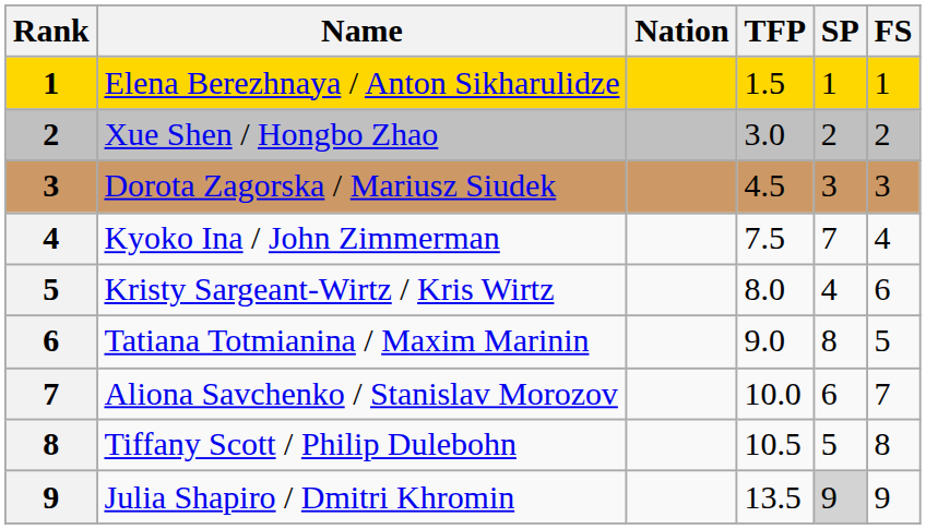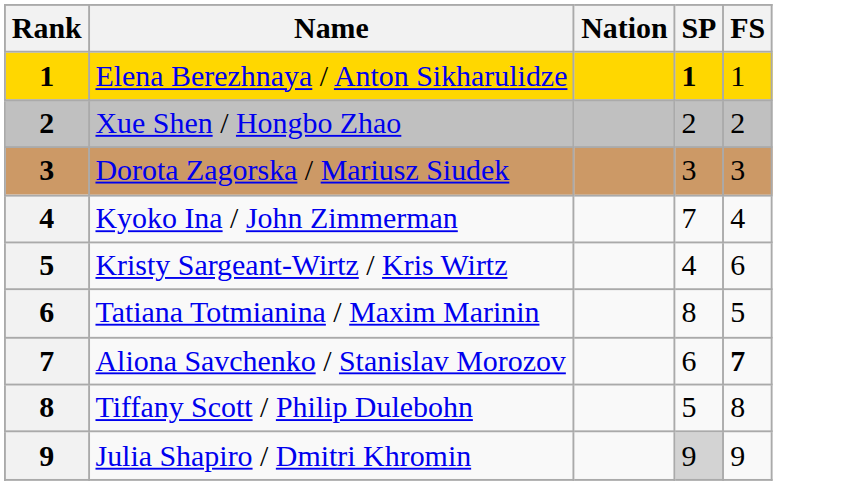 <table class="wikitable">
 <tr>
 <th>Rank</th>
 <th>Name</th>
 <th>Nation</th>
-<th>TFP</th>
 <th>SP</th>
 <th>FS</th>
 </tr>
 <tr bgcolor="gold">
 <td align="center"><strong>1</strong></td>
 <td><a href='#'>Elena Berezhnaya</a> / <a href='#'>Anton Sikharulidze</a></td>
 <td></td>
-<td>1.5</td>
-<td>1</td>
+<td><strong>1</strong></td>
 <td>1</td>
 </tr>
 <tr bgcolor="silver">
 <td align="center"><strong>2</strong></td>
 <td><a href='#'>Xue Shen</a> / <a href='#'>Hongbo Zhao</a></td>
 <td></td>
-<td>3.0</td>
 <td>2</td>
 <td>2</td>
 </tr>
 <tr bgcolor="cc9966">
 <td align="center"><strong>3</strong></td>
 <td><a href='#'>Dorota Zagorska</a> / <a href='#'>Mariusz Siudek</a></td>
 <td></td>
-<td>4.5</td>
 <td>3</td>
 <td>3</td>
 </tr>
 <tr>
 <th>4</th>
 <td><a href='#'>Kyoko Ina</a> / <a href='#'>John Zimmerman</a></td>
 <td></td>
-<td>7.5</td>
 <td>7</td>
 <td>4</td>
 </tr>
 <tr>
 <th>5</th>
 <td><a href='#'>Kristy Sargeant-Wirtz</a> / <a href='#'>Kris Wirtz</a></td>
 <td></td>
-<td>8.0</td>
 <td>4</td>
 <td>6</td>
 </tr>
 <tr>
 <th>6</th>
 <td><a href='#'>Tatiana Totmianina</a> / <a href='#'>Maxim Marinin</a></td>
 <td></td>
-<td>9.0</td>
 <td>8</td>
 <td>5</td>
 </tr>
 <tr>
 <th>7</th>
 <td><a href='#'>Aliona Savchenko</a> / <a href='#'>Stanislav Morozov</a></td>
 <td></td>
-<td>10.0</td>
 <td>6</td>
-<td>7</td>
+<td><strong>7</strong></td>
 </tr>
 <tr>
 <th>8</th>
 <td><a href='#'>Tiffany Scott</a> / <a href='#'>Philip Dulebohn</a></td>
 <td></td>
-<td>10.5</td>
 <td>5</td>
 <td>8</td>
 </tr>
 <tr>
 <th>9</th>
 <td><a href='#'>Julia Shapiro</a> / <a href='#'>Dmitri Khromin</a></td>
 <td></td>
-<td>13.5</td>
 <td style="background: lightgrey;">9</td>
 <td>9</td>
 </tr>
 </table>
